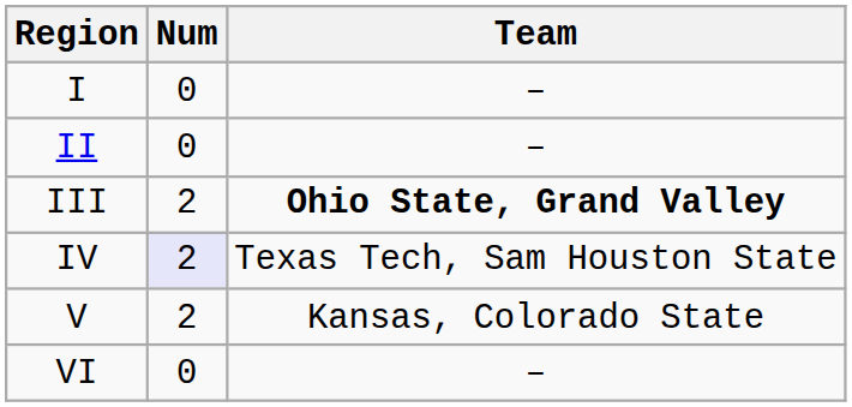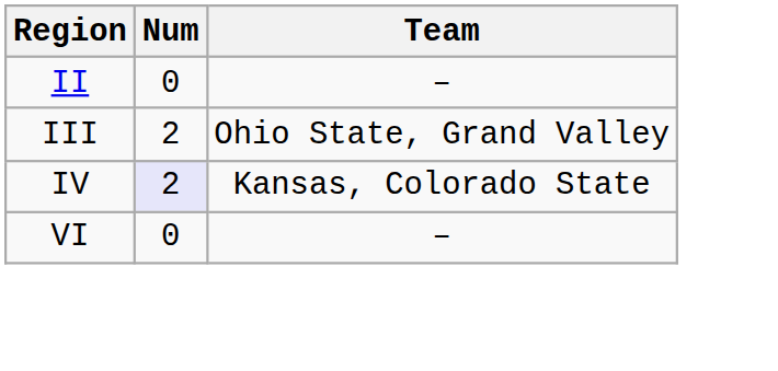 <table class="wikitable sortable" style="text-align:center">
 <tr>
 <th>Region</th>
 <th>Num</th>
 <th>Team</th>
-</tr>
-<tr>
-<td>I</td>
-<td>0</td>
-<td>–</td>
 </tr>
 <tr>
 <td><a href='#'>II</a></td>
 <td>0</td>
 <td>–</td>
 </tr>
 <tr>
 <td>III</td>
 <td>2</td>
-<td><strong>Ohio State, Grand Valley</strong></td>
+<td>Ohio State, Grand Valley</td>
 </tr>
 <tr>
 <td>IV</td>
 <td style="background: lavender;">2</td>
-<td>Texas Tech, Sam Houston State</td>
-</tr>
-<tr>
-<td>V</td>
-<td>2</td>
 <td>Kansas, Colorado State</td>
 </tr>
 <tr>
 <td>VI</td>
 <td>0</td>
 <td>–</td>
 </tr>
 </table>
